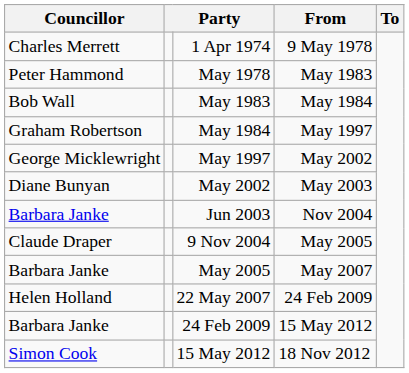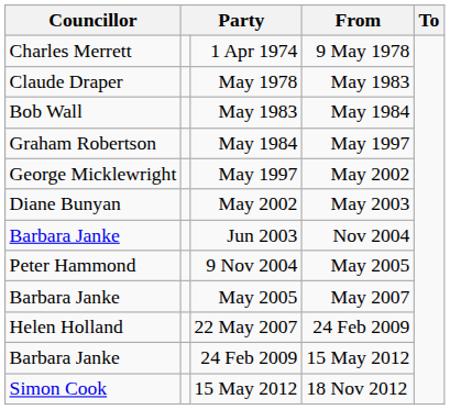 <table class=wikitable>
 <tr>
 <th>Councillor</th>
 <th colspan=2>Party</th>
 <th>From</th>
 <th>To</th>
 </tr>
 <tr>
 <td>Charles Merrett</td>
 <td></td>
 <td align=right>1 Apr 1974</td>
 <td align=right>9 May 1978</td>
 </tr>
 <tr>
-<td>Peter Hammond</td>
+<td>Claude Draper</td>
 <td></td>
 <td align=right>May 1978</td>
 <td align=right>May 1983</td>
 </tr>
 <tr>
 <td>Bob Wall</td>
 <td></td>
 <td align=right>May 1983</td>
 <td align=right>May 1984</td>
 </tr>
 <tr>
 <td>Graham Robertson</td>
 <td></td>
 <td align=right>May 1984</td>
 <td align=right>May 1997</td>
 </tr>
 <tr>
 <td>George Micklewright</td>
 <td></td>
 <td align=right>May 1997</td>
 <td align=right>May 2002</td>
 </tr>
 <tr>
 <td>Diane Bunyan</td>
 <td></td>
 <td align=right>May 2002</td>
 <td align=right>May 2003</td>
 </tr>
 <tr>
 <td><a href='#'>Barbara Janke</a></td>
 <td></td>
 <td align=right>Jun 2003</td>
 <td align=right>Nov 2004</td>
 </tr>
 <tr>
-<td>Claude Draper</td>
+<td>Peter Hammond</td>
 <td></td>
 <td align=right>9 Nov 2004</td>
 <td align=right>May 2005</td>
 </tr>
 <tr>
 <td>Barbara Janke</td>
 <td></td>
 <td align=right>May 2005</td>
 <td align=right>May 2007</td>
 </tr>
 <tr>
 <td>Helen Holland</td>
 <td></td>
 <td align=right>22 May 2007</td>
 <td align=right>24 Feb 2009</td>
 </tr>
 <tr>
 <td>Barbara Janke</td>
 <td></td>
 <td align=right>24 Feb 2009</td>
 <td align=right>15 May 2012</td>
 </tr>
 <tr>
 <td><a href='#'>Simon Cook</a></td>
 <td></td>
 <td align=right>15 May 2012</td>
 <td>18 Nov 2012</td>
 </tr>
 </table>
